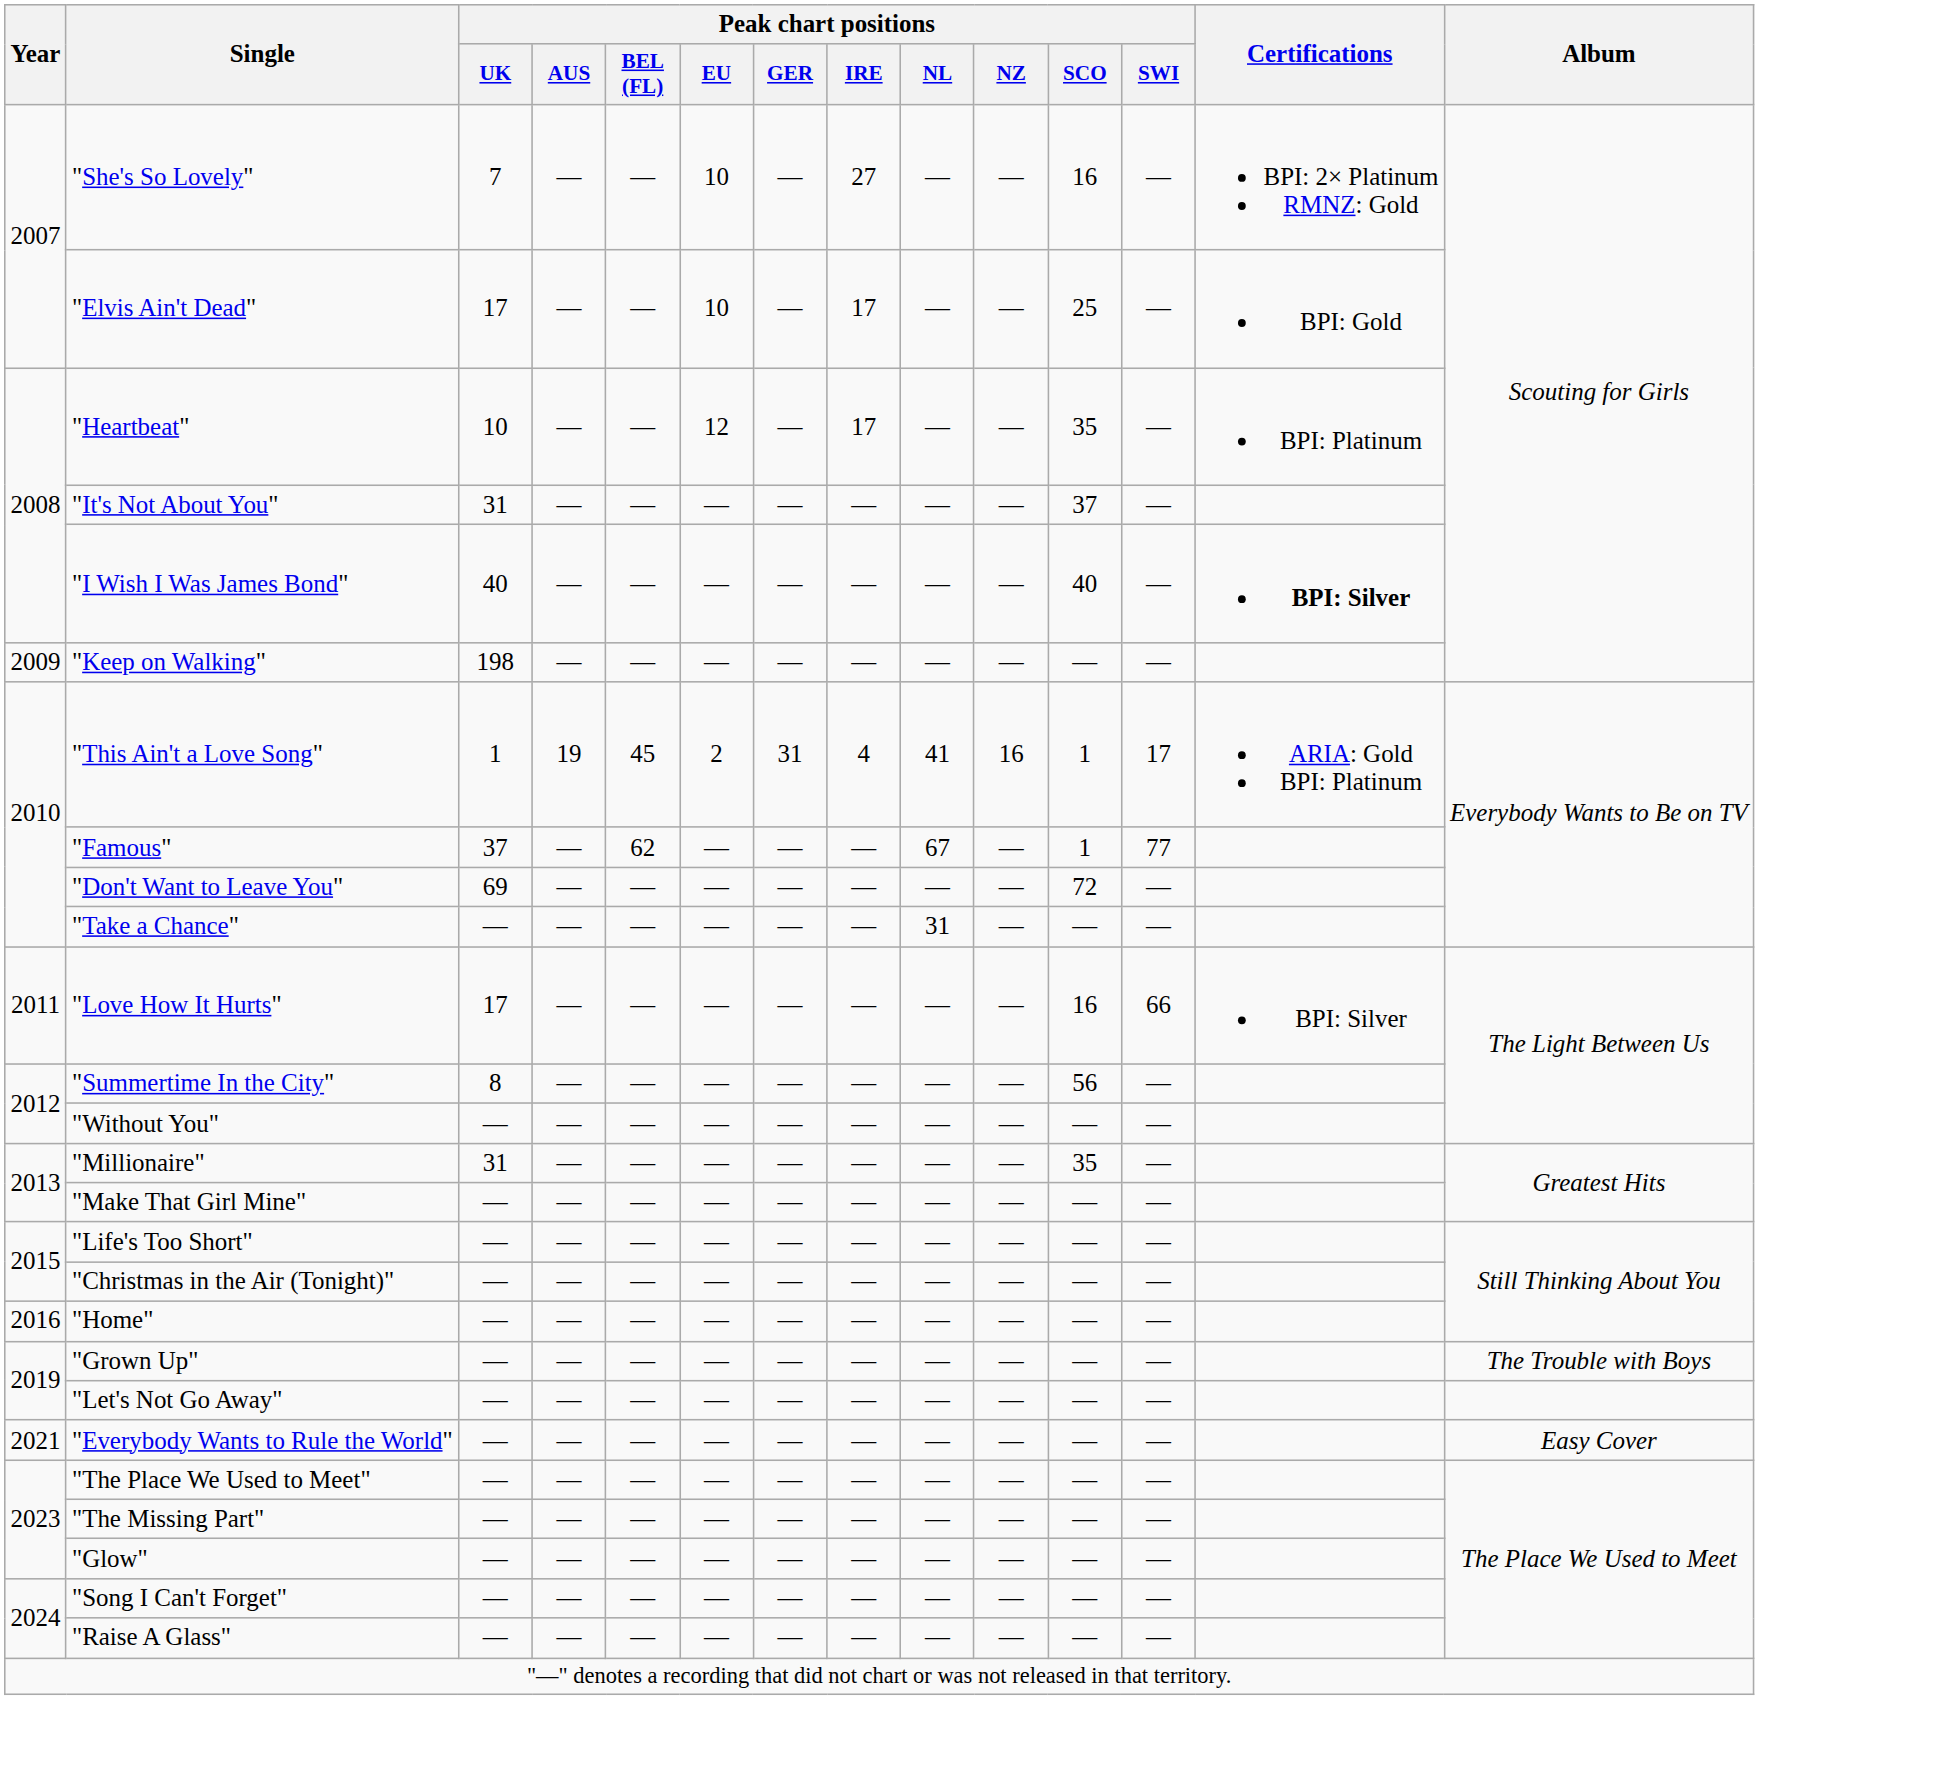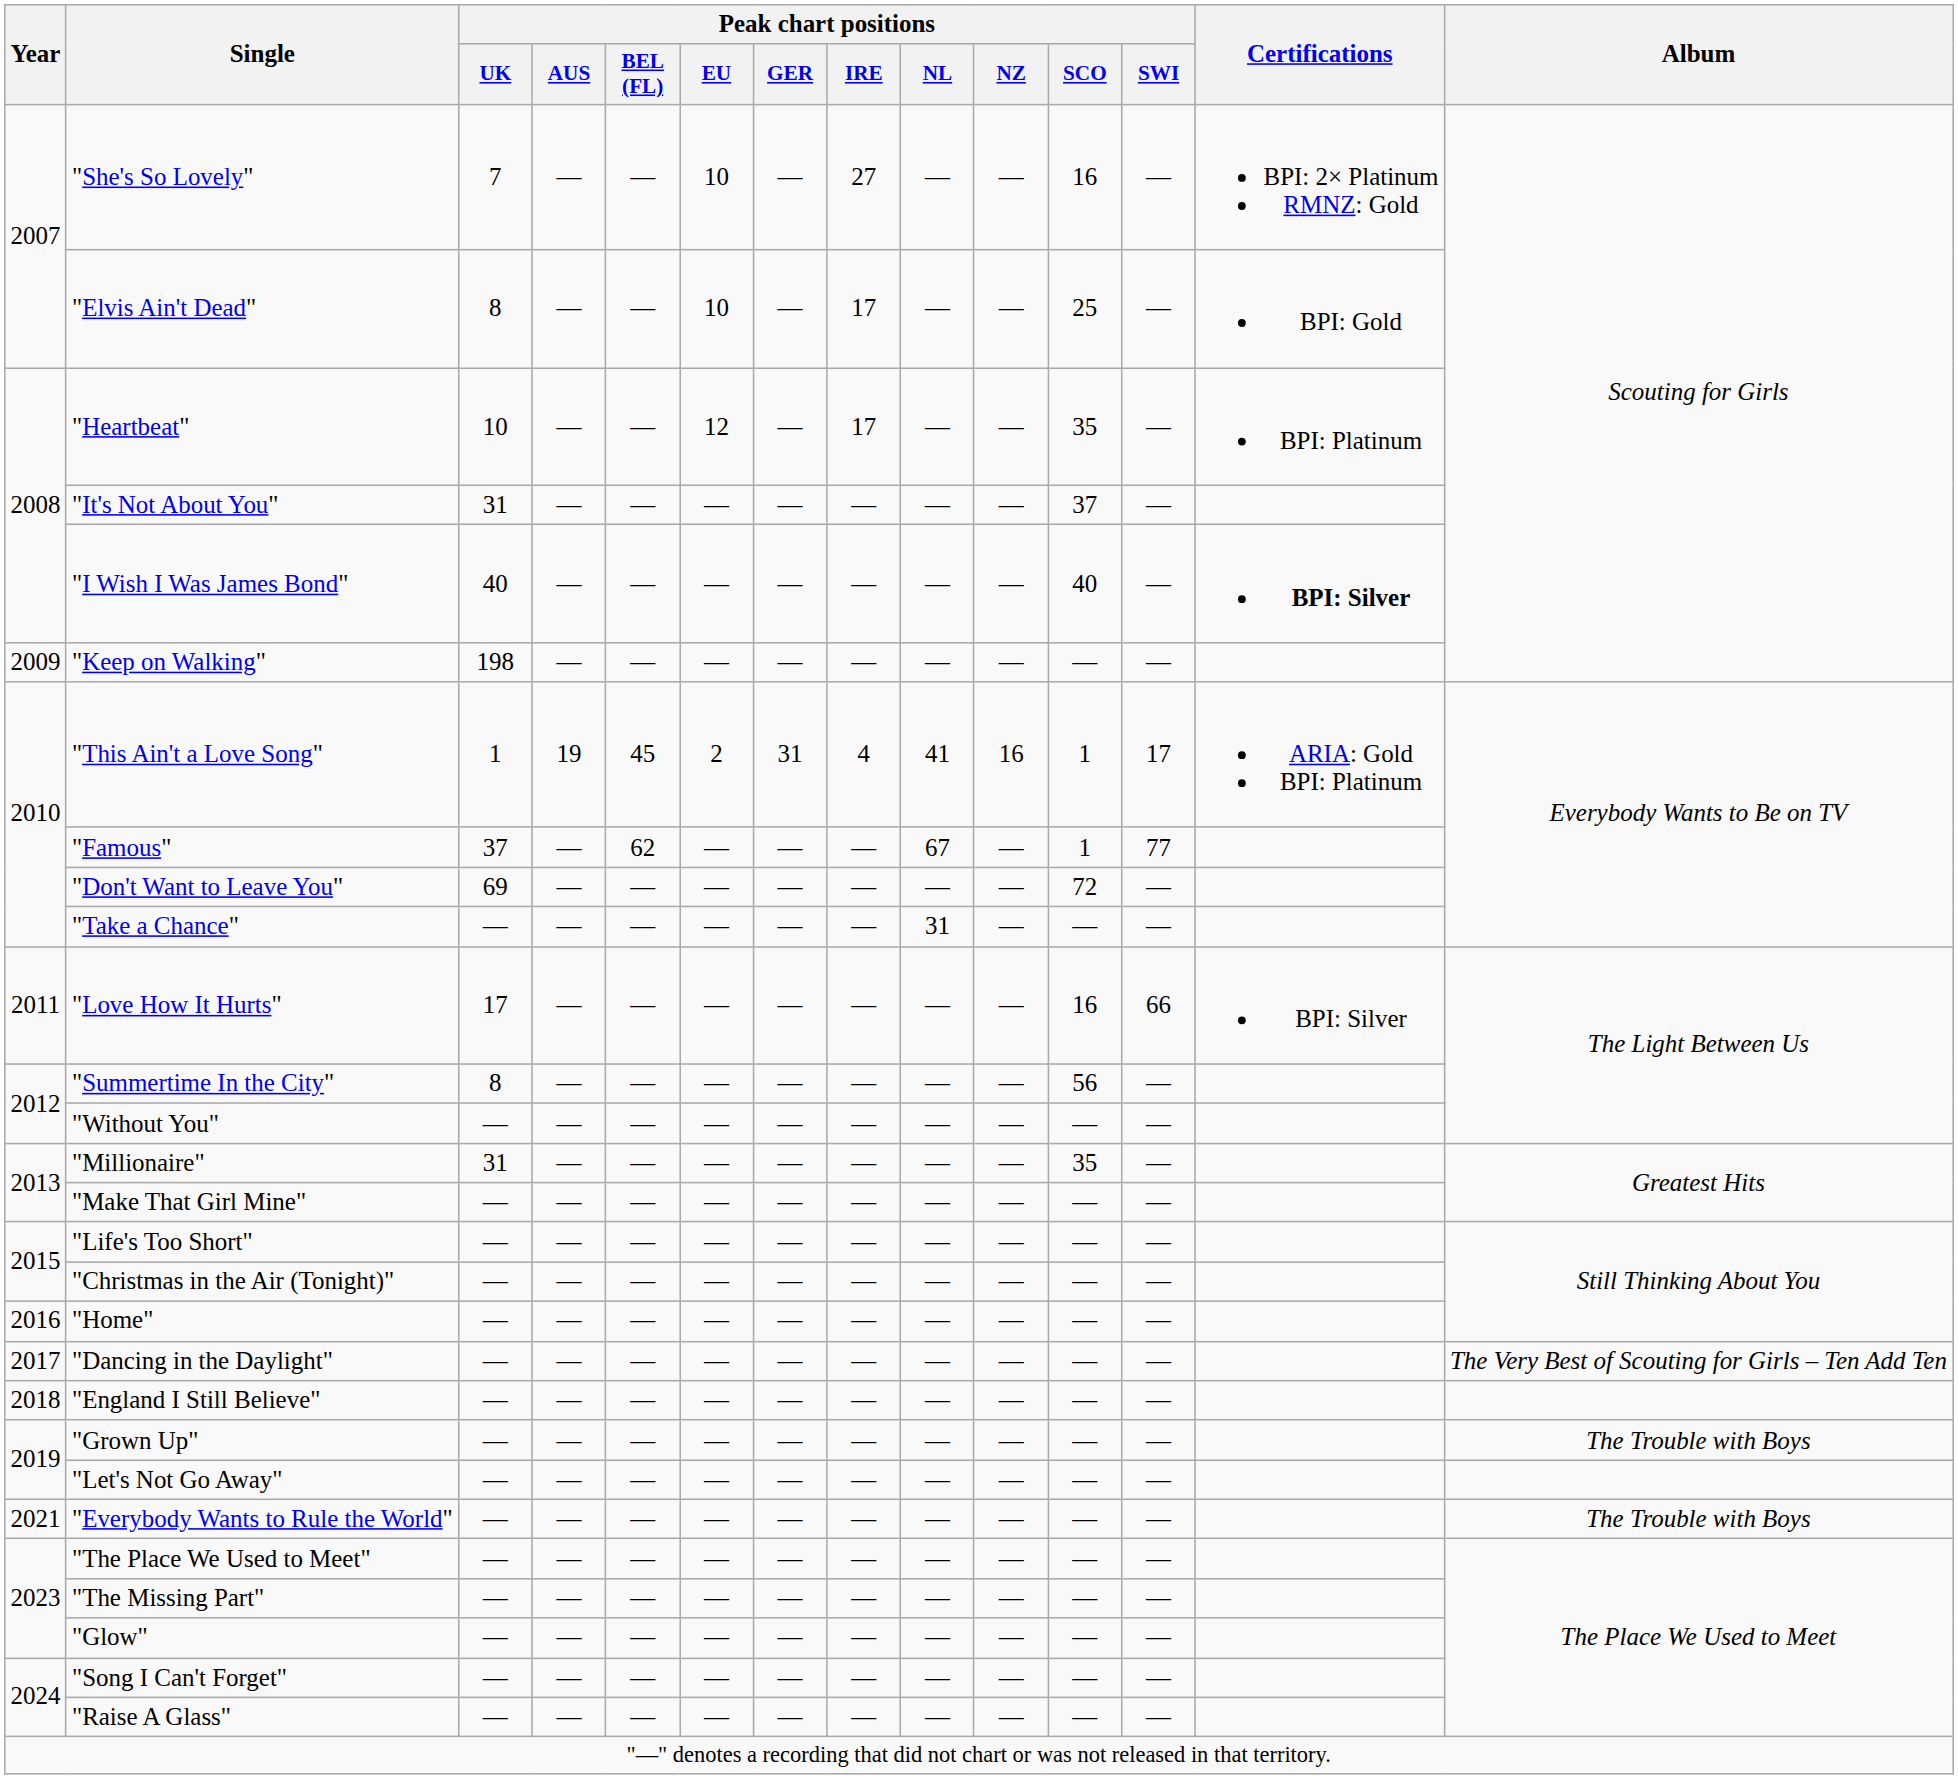 <table class="wikitable" style="text-align:center;">
 <tr>
 <th rowspan="2">Year</th>
 <th rowspan="2">Single</th>
 <th colspan="10">Peak chart positions</th>
 <th rowspan="2"><a href='#'>Certifications</a></th>
 <th rowspan="2">Album</th>
 </tr>
 <tr>
 <th style="width:3em;font-size:85%;"><a href='#'>UK</a><br></th>
 <th style="width:3em;font-size:85%;"><a href='#'>AUS</a><br></th>
 <th style="width:3em;font-size:85%;"><a href='#'>BEL (FL)</a><br></th>
 <th style="width:3em;font-size:85%;"><a href='#'>EU</a><br></th>
 <th style="width:3em;font-size:85%"><a href='#'>GER</a><br></th>
 <th style="width:3em;font-size:85%;"><a href='#'>IRE</a><br></th>
 <th style="width:3em;font-size:85%;"><a href='#'>NL</a><br></th>
 <th style="width:3em;font-size:85%;"><a href='#'>NZ</a><br></th>
 <th style="width:3em;font-size:85%;"><a href='#'>SCO</a><br></th>
 <th style="width:3em;font-size:85%;"><a href='#'>SWI</a><br></th>
 </tr>
 <tr>
 <td rowspan="2">2007</td>
 <td align="left">"<a href='#'>She's So Lovely</a>"</td>
 <td>7</td>
 <td>—</td>
 <td>—</td>
 <td>10</td>
 <td>—</td>
 <td>27</td>
 <td>—</td>
 <td>—</td>
 <td>16</td>
 <td>—</td>
 <td><br><ul><li>BPI: 2× Platinum</li><li><a href='#'>RMNZ</a>: Gold</li></ul></td>
 <td rowspan="6"><em>Scouting for Girls</em></td>
 </tr>
 <tr>
 <td align="left">"<a href='#'>Elvis Ain't Dead</a>"</td>
-<td>17</td>
+<td>8</td>
 <td>—</td>
 <td>—</td>
 <td>10</td>
 <td>—</td>
 <td>17</td>
 <td>—</td>
 <td>—</td>
 <td>25</td>
 <td>—</td>
 <td><br><ul><li>BPI: Gold</li></ul></td>
 </tr>
 <tr>
 <td rowspan="3">2008</td>
 <td align="left">"<a href='#'>Heartbeat</a>"</td>
 <td>10</td>
 <td>—</td>
 <td>—</td>
 <td>12</td>
 <td>—</td>
 <td>17</td>
 <td>—</td>
 <td>—</td>
 <td>35</td>
 <td>—</td>
 <td><br><ul><li>BPI: Platinum</li></ul></td>
 </tr>
 <tr>
 <td align="left">"<a href='#'>It's Not About You</a>"</td>
 <td>31</td>
 <td>—</td>
 <td>—</td>
 <td>—</td>
 <td>—</td>
 <td>—</td>
 <td>—</td>
 <td>—</td>
 <td>37</td>
 <td>—</td>
 <td></td>
 </tr>
 <tr>
 <td align="left">"<a href='#'>I Wish I Was James Bond</a>"</td>
 <td>40</td>
 <td>—</td>
 <td>—</td>
 <td>—</td>
 <td>—</td>
 <td>—</td>
 <td>—</td>
 <td>—</td>
 <td>40</td>
 <td>—</td>
 <td><strong><br><ul><li>BPI: Silver</li></ul></strong></td>
 </tr>
 <tr>
 <td>2009</td>
 <td align="left">"<a href='#'>Keep on Walking</a>"</td>
 <td>198</td>
 <td>—</td>
 <td>—</td>
 <td>—</td>
 <td>—</td>
 <td>—</td>
 <td>—</td>
 <td>—</td>
 <td>—</td>
 <td>—</td>
 <td></td>
 </tr>
 <tr>
 <td rowspan="4">2010</td>
 <td align="left">"<a href='#'>This Ain't a Love Song</a>"</td>
 <td>1</td>
 <td>19</td>
 <td>45</td>
 <td>2</td>
 <td>31</td>
 <td>4</td>
 <td>41</td>
 <td>16</td>
 <td>1</td>
 <td>17</td>
 <td><br><ul><li><a href='#'>ARIA</a>: Gold</li><li>BPI: Platinum</li></ul></td>
 <td rowspan="4"><em>Everybody Wants to Be on TV</em></td>
 </tr>
 <tr>
 <td align="left">"<a href='#'>Famous</a>"</td>
 <td>37</td>
 <td>—</td>
 <td>62</td>
 <td>—</td>
 <td>—</td>
 <td>—</td>
 <td>67</td>
 <td>—</td>
 <td>1</td>
 <td>77</td>
 <td></td>
 </tr>
 <tr>
 <td align="left">"<a href='#'>Don't Want to Leave You</a>"</td>
 <td>69</td>
 <td>—</td>
 <td>—</td>
 <td>—</td>
 <td>—</td>
 <td>—</td>
 <td>—</td>
 <td>—</td>
 <td>72</td>
 <td>—</td>
 <td></td>
 </tr>
 <tr>
 <td align="left">"<a href='#'>Take a Chance</a>"</td>
 <td>—</td>
 <td>—</td>
 <td>—</td>
 <td>—</td>
 <td>—</td>
 <td>—</td>
 <td>31</td>
 <td>—</td>
 <td>—</td>
 <td>—</td>
 <td></td>
 </tr>
 <tr>
 <td>2011</td>
 <td align="left">"<a href='#'>Love How It Hurts</a>"</td>
 <td>17</td>
 <td>—</td>
 <td>—</td>
 <td>—</td>
 <td>—</td>
 <td>—</td>
 <td>—</td>
 <td>—</td>
 <td>16</td>
 <td>66</td>
 <td><br><ul><li>BPI: Silver</li></ul></td>
 <td rowspan="3"><em>The Light Between Us</em></td>
 </tr>
 <tr>
 <td rowspan="2">2012</td>
 <td align="left">"<a href='#'>Summertime In the City</a>"</td>
 <td>8</td>
 <td>—</td>
 <td>—</td>
 <td>—</td>
 <td>—</td>
 <td>—</td>
 <td>—</td>
 <td>—</td>
 <td>56</td>
 <td>—</td>
 <td></td>
 </tr>
 <tr>
 <td align="left">"Without You"</td>
 <td>—</td>
 <td>—</td>
 <td>—</td>
 <td>—</td>
 <td>—</td>
 <td>—</td>
 <td>—</td>
 <td>—</td>
 <td>—</td>
 <td>—</td>
 <td></td>
 </tr>
 <tr>
 <td rowspan="2">2013</td>
 <td align="left">"Millionaire"</td>
 <td>31</td>
 <td>—</td>
 <td>—</td>
 <td>—</td>
 <td>—</td>
 <td>—</td>
 <td>—</td>
 <td>—</td>
 <td>35</td>
 <td>—</td>
 <td></td>
 <td rowspan="2"><em>Greatest Hits</em></td>
 </tr>
 <tr>
 <td align="left">"Make That Girl Mine"</td>
 <td>—</td>
 <td>—</td>
 <td>—</td>
 <td>—</td>
 <td>—</td>
 <td>—</td>
 <td>—</td>
 <td>—</td>
 <td>—</td>
 <td>—</td>
 <td></td>
 </tr>
 <tr>
 <td rowspan="2">2015</td>
 <td align="left">"Life's Too Short"</td>
 <td>—</td>
 <td>—</td>
 <td>—</td>
 <td>—</td>
 <td>—</td>
 <td>—</td>
 <td>—</td>
 <td>—</td>
 <td>—</td>
 <td>—</td>
 <td></td>
 <td rowspan="3"><em>Still Thinking About You</em></td>
 </tr>
 <tr>
 <td align="left">"Christmas in the Air (Tonight)"</td>
 <td>—</td>
 <td>—</td>
 <td>—</td>
 <td>—</td>
 <td>—</td>
 <td>—</td>
 <td>—</td>
 <td>—</td>
 <td>—</td>
 <td>—</td>
 <td></td>
 </tr>
 <tr>
 <td>2016</td>
 <td align="left">"Home"</td>
 <td>—</td>
 <td>—</td>
 <td>—</td>
 <td>—</td>
 <td>—</td>
 <td>—</td>
 <td>—</td>
 <td>—</td>
 <td>—</td>
 <td>—</td>
 <td></td>
 </tr>
 <tr>
+<td>2017</td>
+<td align="left">"Dancing in the Daylight"</td>
+<td>—</td>
+<td>—</td>
+<td>—</td>
+<td>—</td>
+<td>—</td>
+<td>—</td>
+<td>—</td>
+<td>—</td>
+<td>—</td>
+<td>—</td>
+<td></td>
+<td><em>The Very Best of Scouting for Girls – Ten Add Ten</em></td>
+</tr>
+<tr>
+<td>2018</td>
+<td align="left">"England I Still Believe"</td>
+<td>—</td>
+<td>—</td>
+<td>—</td>
+<td>—</td>
+<td>—</td>
+<td>—</td>
+<td>—</td>
+<td>—</td>
+<td>—</td>
+<td>—</td>
+<td></td>
+<td></td>
+</tr>
+<tr>
 <td rowspan="2">2019</td>
 <td align="left">"Grown Up"</td>
 <td>—</td>
 <td>—</td>
 <td>—</td>
 <td>—</td>
 <td>—</td>
 <td>—</td>
 <td>—</td>
 <td>—</td>
 <td>—</td>
 <td>—</td>
 <td></td>
 <td><em>The Trouble with Boys</em></td>
 </tr>
 <tr>
 <td align="left">"Let's Not Go Away"</td>
 <td>—</td>
 <td>—</td>
 <td>—</td>
 <td>—</td>
 <td>—</td>
 <td>—</td>
 <td>—</td>
 <td>—</td>
 <td>—</td>
 <td>—</td>
 <td></td>
 <td></td>
 </tr>
 <tr>
 <td>2021</td>
 <td align="left">"<a href='#'>Everybody Wants to Rule the World</a>"</td>
 <td>—</td>
 <td>—</td>
 <td>—</td>
 <td>—</td>
 <td>—</td>
 <td>—</td>
 <td>—</td>
 <td>—</td>
 <td>—</td>
 <td>—</td>
 <td></td>
-<td><em>Easy Cover</em></td>
+<td><em>The Trouble with Boys</em></td>
 </tr>
 <tr>
 <td rowspan="3">2023</td>
 <td align="left">"The Place We Used to Meet"</td>
 <td>—</td>
 <td>—</td>
 <td>—</td>
 <td>—</td>
 <td>—</td>
 <td>—</td>
 <td>—</td>
 <td>—</td>
 <td>—</td>
 <td>—</td>
 <td></td>
 <td rowspan="5"><em>The Place We Used to Meet</em></td>
 </tr>
 <tr>
 <td align="left">"The Missing Part"</td>
 <td>—</td>
 <td>—</td>
 <td>—</td>
 <td>—</td>
 <td>—</td>
 <td>—</td>
 <td>—</td>
 <td>—</td>
 <td>—</td>
 <td>—</td>
 <td></td>
 </tr>
 <tr>
 <td align="left">"Glow"</td>
 <td>—</td>
 <td>—</td>
 <td>—</td>
 <td>—</td>
 <td>—</td>
 <td>—</td>
 <td>—</td>
 <td>—</td>
 <td>—</td>
 <td>—</td>
 <td></td>
 </tr>
 <tr>
 <td rowspan="2">2024</td>
 <td align="left">"Song I Can't Forget"</td>
 <td>—</td>
 <td>—</td>
 <td>—</td>
 <td>—</td>
 <td>—</td>
 <td>—</td>
 <td>—</td>
 <td>—</td>
 <td>—</td>
 <td>—</td>
 <td></td>
 </tr>
 <tr>
 <td align="left">"Raise A Glass"</td>
 <td>—</td>
 <td>—</td>
 <td>—</td>
 <td>—</td>
 <td>—</td>
 <td>—</td>
 <td>—</td>
 <td>—</td>
 <td>—</td>
 <td>—</td>
 <td></td>
 </tr>
 <tr>
 <td colspan="14" style="font-size:90%">"—" denotes a recording that did not chart or was not released in that territory.</td>
 </tr>
 </table>
